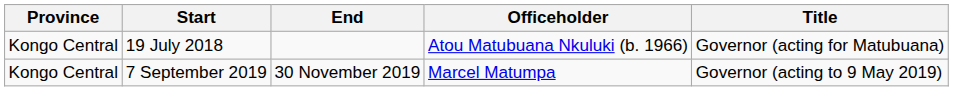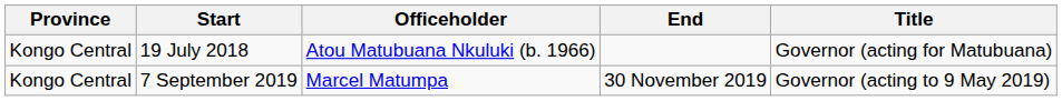 <table class=wikitable sortable>
 <tr>
 <th>Province</th>
 <th>Start</th>
+<th>Officeholder</th>
 <th>End</th>
-<th>Officeholder</th>
 <th>Title</th>
 </tr>
 <tr>
 <td>Kongo Central</td>
 <td>19 July 2018</td>
+<td><a href='#'>Atou Matubuana Nkuluki</a> (b. 1966)</td>
 <td></td>
-<td><a href='#'>Atou Matubuana Nkuluki</a> (b. 1966)</td>
 <td>Governor (acting for Matubuana)</td>
 </tr>
 <tr>
 <td>Kongo Central</td>
 <td>7 September 2019</td>
+<td><a href='#'>Marcel Matumpa</a></td>
 <td>30 November 2019</td>
-<td><a href='#'>Marcel Matumpa</a></td>
 <td>Governor (acting to 9 May 2019)</td>
 </tr>
 </table>
